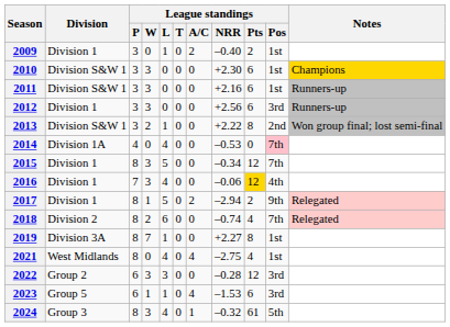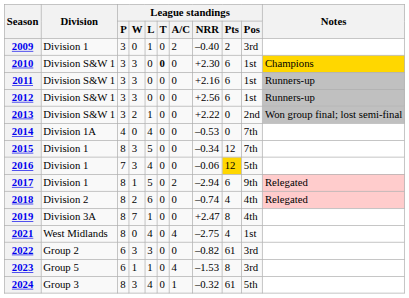 <table class="wikitable sortable">
 <tr>
 <th scope="col" rowspan="2">Season</th>
 <th scope="col" rowspan="2">Division</th>
 <th scope="col" colspan="8">League standings</th>
 <th scope="col" rowspan="2">Notes</th>
 </tr>
 <tr>
 <th scope="col">P</th>
 <th scope="col">W</th>
 <th scope="col">L</th>
 <th scope="col">T</th>
 <th scope="col">A/C</th>
 <th scope="col">NRR</th>
 <th scope="col">Pts</th>
 <th scope="col">Pos</th>
 </tr>
 <tr>
 <th scope="row"><a href='#'>2009</a></th>
 <td>Division 1</td>
 <td>3</td>
 <td>0</td>
 <td>1</td>
 <td>0</td>
 <td>2</td>
 <td>–0.40</td>
 <td>2</td>
-<td>1st</td>
+<td>3rd</td>
 <td style="background: white;"></td>
 </tr>
 <tr>
 <th scope="row"><a href='#'>2010</a></th>
 <td>Division S&W 1</td>
 <td>3</td>
 <td>3</td>
 <td>0</td>
-<td>0</td>
+<td><strong>0</strong></td>
 <td>0</td>
 <td>+2.30</td>
 <td>6</td>
 <td>1st</td>
 <td style="background: gold;">Champions</td>
 </tr>
 <tr>
 <th scope="row"><a href='#'>2011</a></th>
 <td>Division S&W 1</td>
 <td>3</td>
 <td>3</td>
 <td>0</td>
 <td>0</td>
 <td>0</td>
 <td>+2.16</td>
 <td>6</td>
 <td>1st</td>
 <td style="background: silver;">Runners-up</td>
 </tr>
 <tr>
 <th scope="row"><a href='#'>2012</a></th>
-<td>Division 1</td>
+<td>Division S&W 1</td>
 <td>3</td>
 <td>3</td>
 <td>0</td>
 <td>0</td>
 <td>0</td>
 <td>+2.56</td>
 <td>6</td>
-<td>3rd</td>
+<td>1st</td>
 <td style="background: silver;">Runners-up</td>
 </tr>
 <tr>
 <th scope="row"><a href='#'>2013</a></th>
 <td>Division S&W 1</td>
 <td>3</td>
 <td>2</td>
 <td>1</td>
 <td>0</td>
 <td>0</td>
 <td>+2.22</td>
-<td>8</td>
+<td>0</td>
 <td>2nd</td>
 <td style="background: silver;">Won group final; lost semi-final</td>
 </tr>
 <tr>
 <th scope="row"><a href='#'>2014</a></th>
 <td>Division 1A</td>
 <td>4</td>
 <td>0</td>
 <td>4</td>
 <td>0</td>
 <td>0</td>
 <td>–0.53</td>
 <td>0</td>
-<td style="background: pink;">7th</td>
+<td>7th</td>
 <td style="background: white;"></td>
 </tr>
 <tr>
 <th scope="row"><a href='#'>2015</a></th>
 <td>Division 1</td>
 <td>8</td>
 <td>3</td>
 <td>5</td>
 <td>0</td>
 <td>0</td>
 <td>–0.34</td>
 <td>12</td>
 <td>7th</td>
 <td style="background: white;"></td>
 </tr>
 <tr>
 <th scope="row"><a href='#'>2016</a></th>
 <td>Division 1</td>
 <td>7</td>
 <td>3</td>
 <td>4</td>
 <td>0</td>
 <td>0</td>
 <td>–0.06</td>
 <td style="background: gold;">12</td>
-<td>4th</td>
+<td>5th</td>
 <td style="background: white;"></td>
 </tr>
 <tr>
 <th scope="row"><a href='#'>2017</a></th>
 <td>Division 1</td>
 <td>8</td>
 <td>1</td>
 <td>5</td>
 <td>0</td>
 <td>2</td>
 <td>–2.94</td>
-<td>2</td>
+<td>6</td>
 <td>9th</td>
 <td style="background: #FFCCCC;">Relegated</td>
 </tr>
 <tr>
 <th scope="row"><a href='#'>2018</a></th>
 <td>Division 2</td>
 <td>8</td>
 <td>2</td>
 <td>6</td>
 <td>0</td>
 <td>0</td>
 <td>–0.74</td>
 <td>4</td>
-<td>7th</td>
+<td>4th</td>
 <td style="background: #FFCCCC;">Relegated</td>
 </tr>
 <tr>
 <th scope="row"><a href='#'>2019</a></th>
 <td>Division 3A</td>
 <td>8</td>
 <td>7</td>
 <td>1</td>
 <td>0</td>
 <td>0</td>
-<td>+2.27</td>
+<td>+2.47</td>
 <td>8</td>
-<td>1st</td>
+<td>4th</td>
 <td style="background: white;"></td>
 </tr>
 <tr>
 <th scope="row"><a href='#'>2021</a></th>
 <td>West Midlands</td>
 <td>8</td>
 <td>0</td>
 <td>4</td>
 <td>0</td>
 <td>4</td>
 <td>–2.75</td>
 <td>4</td>
 <td>1st</td>
 <td style="background: white;"></td>
 </tr>
 <tr>
 <th scope="row"><a href='#'>2022</a></th>
 <td>Group 2</td>
 <td>6</td>
 <td>3</td>
 <td>3</td>
 <td>0</td>
 <td>0</td>
-<td>–0.28</td>
-<td>12</td>
+<td>–0.82</td>
+<td>61</td>
 <td>3rd</td>
 <td style="background: white;"></td>
 </tr>
 <tr>
 <th scope="row"><a href='#'>2023</a></th>
 <td>Group 5</td>
 <td>6</td>
 <td>1</td>
 <td>1</td>
 <td>0</td>
 <td>4</td>
 <td>–1.53</td>
-<td>6</td>
+<td>8</td>
 <td>3rd</td>
 <td style="background: white;"></td>
 </tr>
 <tr>
 <th scope="row"><a href='#'>2024</a></th>
 <td>Group 3</td>
 <td>8</td>
 <td>3</td>
 <td>4</td>
 <td>0</td>
 <td>1</td>
 <td>–0.32</td>
 <td>61</td>
 <td>5th</td>
 <td style="background: white;"></td>
 </tr>
 </table>
